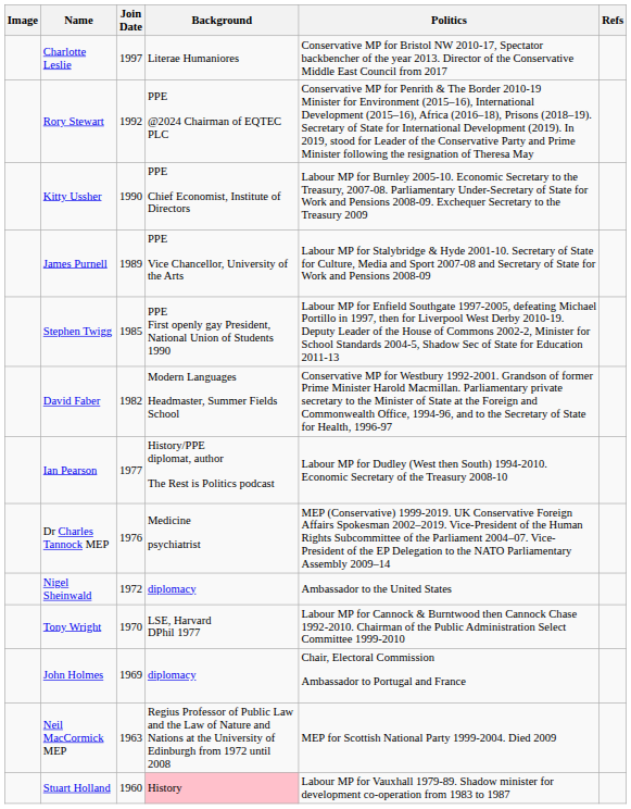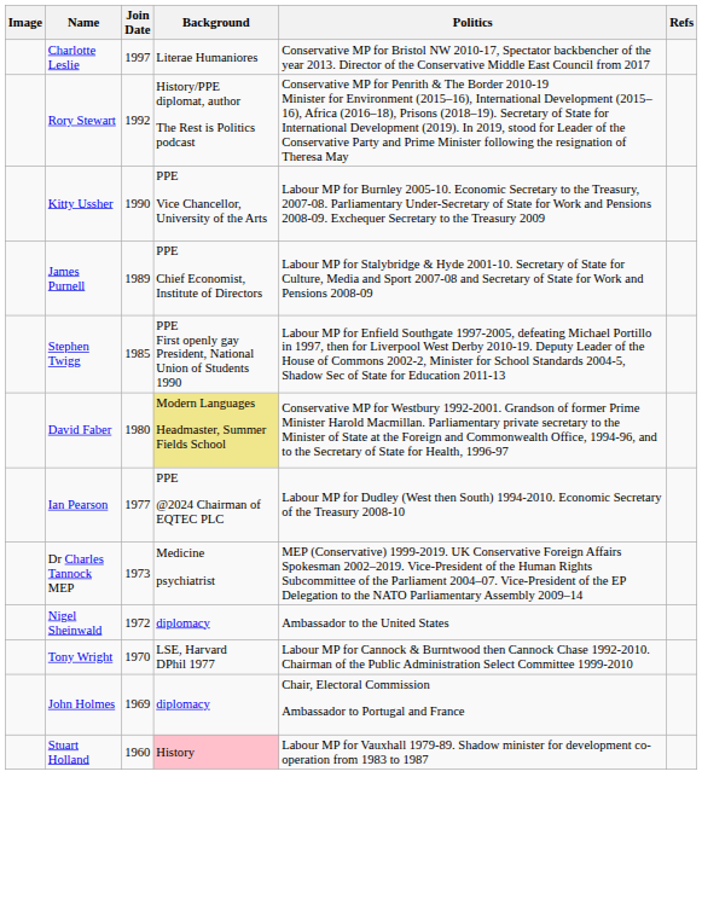 <table class="wikitable sortable">
 <tr>
 <th class="unsortable">Image</th>
 <th>Name</th>
 <th>Join<br>Date</th>
 <th>Background</th>
 <th>Politics</th>
 <th>Refs</th>
 </tr>
 <tr>
 <td></td>
 <td><a href='#'>Charlotte Leslie</a></td>
 <td>1997</td>
 <td>Literae Humaniores</td>
 <td>Conservative MP for Bristol NW 2010-17, Spectator backbencher of the year 2013. Director of the Conservative Middle East Council from 2017</td>
 <td></td>
 </tr>
 <tr>
 <td></td>
 <td><a href='#'>Rory Stewart</a></td>
 <td>1992</td>
-<td>PPE<p>@2024 Chairman of EQTEC PLC</p></td>
+<td>History/PPE<br>diplomat, author<p>The Rest is Politics podcast</p></td>
 <td>Conservative MP for Penrith & The Border 2010-19<br>Minister for Environment (2015–16), International Development (2015–16), Africa (2016–18), Prisons (2018–19). Secretary of State for International Development (2019). In 2019, stood for Leader of the Conservative Party and Prime Minister following the resignation of Theresa May</td>
 <td></td>
 </tr>
 <tr>
 <td></td>
 <td><a href='#'>Kitty Ussher</a></td>
 <td>1990</td>
-<td>PPE<p>Chief Economist, Institute of Directors</p></td>
+<td>PPE<p>Vice Chancellor, University of the Arts</p></td>
 <td>Labour MP for Burnley 2005-10. Economic Secretary to the Treasury, 2007-08. Parliamentary Under-Secretary of State for Work and Pensions 2008-09. Exchequer Secretary to the Treasury 2009</td>
 <td></td>
 </tr>
 <tr>
 <td></td>
 <td><a href='#'>James Purnell</a></td>
 <td>1989</td>
-<td>PPE<p>Vice Chancellor, University of the Arts</p></td>
+<td>PPE<p>Chief Economist, Institute of Directors</p></td>
 <td>Labour MP for Stalybridge & Hyde 2001-10.  Secretary of State for Culture, Media and Sport 2007-08 and Secretary of State for Work and Pensions 2008-09</td>
 <td></td>
 </tr>
 <tr>
 <td></td>
 <td><a href='#'>Stephen Twigg</a></td>
 <td>1985</td>
 <td>PPE<br>First openly gay President, National Union of Students 1990</td>
 <td>Labour MP for Enfield Southgate 1997-2005, defeating Michael Portillo in 1997, then for Liverpool West Derby 2010-19. Deputy Leader of the House of Commons 2002-2, Minister for School Standards 2004-5, Shadow Sec of State for Education 2011-13</td>
 <td></td>
 </tr>
 <tr>
 <td></td>
 <td><a href='#'>David Faber</a></td>
-<td>1982</td>
-<td>Modern Languages<p>Headmaster, Summer Fields School</p></td>
+<td>1980</td>
+<td style="background: khaki;">Modern Languages<p>Headmaster, Summer Fields School</p></td>
 <td>Conservative MP for Westbury 1992-2001. Grandson of former Prime Minister Harold Macmillan.  Parliamentary private secretary to the Minister of State at the Foreign and Commonwealth Office, 1994-96, and to the Secretary of State for Health, 1996-97</td>
 <td></td>
 </tr>
 <tr>
 <td></td>
 <td><a href='#'>Ian Pearson</a></td>
 <td>1977</td>
-<td>History/PPE<br>diplomat, author<p>The Rest is Politics podcast</p></td>
+<td>PPE<p>@2024 Chairman of EQTEC PLC</p></td>
 <td>Labour MP for Dudley (West then South) 1994-2010. Economic Secretary of the Treasury 2008-10</td>
 <td></td>
 </tr>
 <tr>
 <td></td>
 <td>Dr <a href='#'>Charles Tannock</a> MEP</td>
-<td>1976</td>
+<td>1973</td>
 <td>Medicine<p>psychiatrist</p></td>
 <td>MEP (Conservative) 1999-2019. UK Conservative Foreign Affairs Spokesman 2002–2019. Vice-President of the Human Rights Subcommittee of the Parliament 2004–07. Vice-President of the EP Delegation to the NATO Parliamentary Assembly 2009–14</td>
 <td></td>
 </tr>
 <tr>
 <td></td>
 <td><a href='#'>Nigel Sheinwald</a></td>
 <td>1972</td>
 <td><a href='#'>diplomacy</a></td>
 <td>Ambassador to the United States</td>
 <td></td>
 </tr>
 <tr>
 <td></td>
 <td><a href='#'>Tony Wright</a></td>
 <td>1970</td>
 <td>LSE, Harvard<br>DPhil 1977</td>
 <td>Labour MP for Cannock & Burntwood then Cannock Chase 1992-2010. Chairman of the Public Administration Select Committee 1999-2010</td>
 <td></td>
 </tr>
 <tr>
 <td></td>
 <td><a href='#'>John Holmes</a></td>
 <td>1969</td>
 <td><a href='#'>diplomacy</a></td>
 <td>Chair, Electoral Commission<p>Ambassador to Portugal and France</p></td>
 </tr>
 <tr>
 <td></td>
-<td><a href='#'>Neil MacCormick</a> MEP</td>
-<td>1963</td>
-<td>Regius Professor of Public Law and the Law of Nature and Nations at the University of Edinburgh from 1972 until 2008</td>
-<td>MEP for Scottish National Party 1999-2004. Died 2009</td>
-<td></td>
-</tr>
-<tr>
-<td></td>
 <td><a href='#'>Stuart Holland</a></td>
 <td>1960</td>
 <td style="background: pink;">History</td>
 <td>Labour MP for Vauxhall 1979-89. Shadow minister for development co-operation from 1983 to 1987</td>
 <td></td>
 </tr>
 </table>
